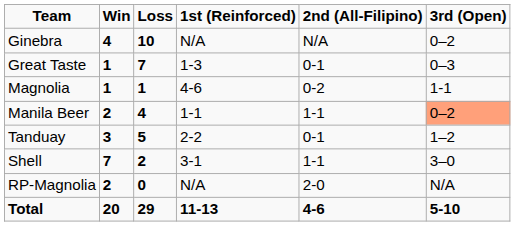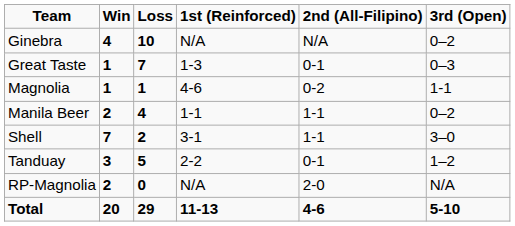 <table class=wikitable sortable>
 <tr align=center>
 <td><strong>Team</strong></td>
 <td><strong>Win</strong></td>
 <td><strong>Loss</strong></td>
 <td><strong>1st (Reinforced)</strong></td>
 <td><strong>2nd (All-Filipino)</strong></td>
 <td><strong>3rd (Open)</strong></td>
 </tr>
 <tr>
 <td>Ginebra</td>
 <td><strong>4</strong></td>
 <td><strong>10</strong></td>
 <td>N/A</td>
 <td>N/A</td>
 <td>0–2</td>
 </tr>
 <tr>
 <td>Great Taste</td>
 <td><strong>1</strong></td>
 <td><strong>7</strong></td>
 <td>1-3</td>
 <td>0-1</td>
 <td>0–3</td>
 </tr>
 <tr>
 <td>Magnolia</td>
 <td><strong>1</strong></td>
 <td><strong>1</strong></td>
 <td>4-6</td>
 <td>0-2</td>
 <td>1-1</td>
 </tr>
 <tr>
 <td>Manila Beer</td>
 <td><strong>2</strong></td>
 <td><strong>4</strong></td>
 <td>1-1</td>
 <td>1-1</td>
-<td style="background: lightsalmon;">0–2</td>
+<td>0–2</td>
+</tr>
+<tr>
+<td>Shell</td>
+<td><strong>7</strong></td>
+<td><strong>2</strong></td>
+<td>3-1</td>
+<td>1-1</td>
+<td>3–0</td>
 </tr>
 <tr>
 <td>Tanduay</td>
 <td><strong>3</strong></td>
 <td><strong>5</strong></td>
 <td>2-2</td>
 <td>0-1</td>
 <td>1–2</td>
-</tr>
-<tr>
-<td>Shell</td>
-<td><strong>7</strong></td>
-<td><strong>2</strong></td>
-<td>3-1</td>
-<td>1-1</td>
-<td>3–0</td>
 </tr>
 <tr>
 <td>RP-Magnolia</td>
 <td><strong>2</strong></td>
 <td><strong>0</strong></td>
 <td>N/A</td>
 <td>2-0</td>
 <td>N/A</td>
 </tr>
 <tr>
 <td><strong>Total</strong></td>
 <td><strong>20</strong></td>
 <td><strong>29</strong></td>
 <td><strong>11-13</strong></td>
 <td><strong>4-6</strong></td>
 <td><strong>5-10</strong></td>
 </tr>
 </table>
